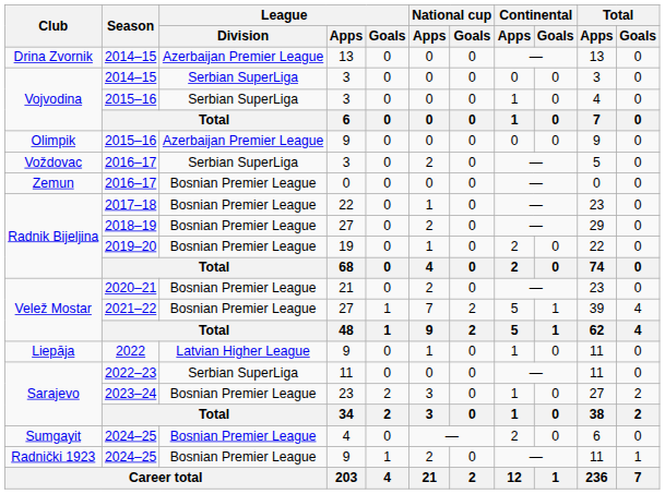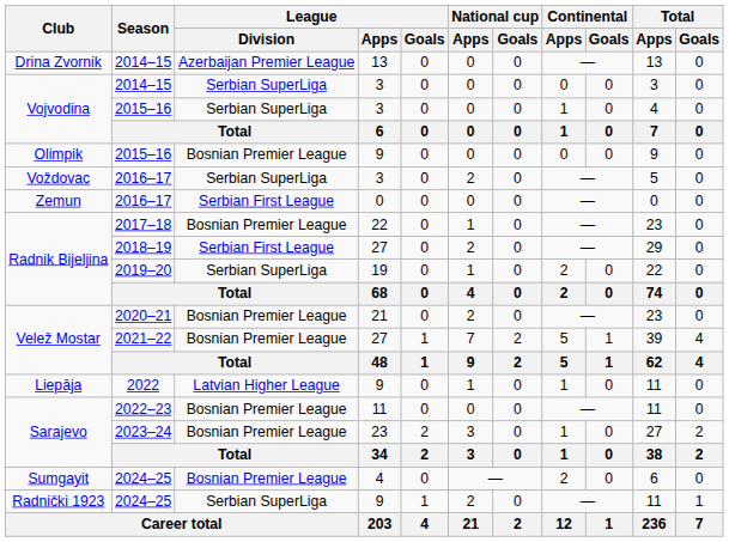 <table class="wikitable" style="text-align:center">
 <tr>
 <th rowspan=2>Club</th>
 <th rowspan=2>Season</th>
 <th colspan=3>League</th>
 <th colspan=2>National cup</th>
 <th colspan=2>Continental</th>
 <th colspan=2>Total</th>
 </tr>
 <tr>
 <th>Division</th>
 <th>Apps</th>
 <th>Goals</th>
 <th>Apps</th>
 <th>Goals</th>
 <th>Apps</th>
 <th>Goals</th>
 <th>Apps</th>
 <th>Goals</th>
 </tr>
 <tr>
 <td><a href='#'>Drina Zvornik</a></td>
 <td><a href='#'>2014–15</a></td>
 <td><a href='#'>Azerbaijan Premier League</a></td>
 <td>13</td>
 <td>0</td>
 <td>0</td>
 <td>0</td>
 <td colspan=2>—</td>
 <td>13</td>
 <td>0</td>
 </tr>
 <tr>
 <td rowspan=3><a href='#'>Vojvodina</a></td>
 <td><a href='#'>2014–15</a></td>
 <td><a href='#'>Serbian SuperLiga</a></td>
 <td>3</td>
 <td>0</td>
 <td>0</td>
 <td>0</td>
 <td>0</td>
 <td>0</td>
 <td>3</td>
 <td>0</td>
 </tr>
 <tr>
 <td><a href='#'>2015–16</a></td>
 <td>Serbian SuperLiga</td>
 <td>3</td>
 <td>0</td>
 <td>0</td>
 <td>0</td>
 <td>1</td>
 <td>0</td>
 <td>4</td>
 <td>0</td>
 </tr>
 <tr>
 <th colspan=2>Total</th>
 <th>6</th>
 <th>0</th>
 <th>0</th>
 <th>0</th>
 <th>1</th>
 <th>0</th>
 <th>7</th>
 <th>0</th>
 </tr>
 <tr>
 <td><a href='#'>Olimpik</a></td>
 <td><a href='#'>2015–16</a></td>
-<td><a href='#'>Azerbaijan Premier League</a></td>
+<td>Bosnian Premier League</td>
 <td>9</td>
 <td>0</td>
 <td>0</td>
 <td>0</td>
 <td>0</td>
 <td>0</td>
 <td>9</td>
 <td>0</td>
 </tr>
 <tr>
 <td><a href='#'>Voždovac</a></td>
 <td><a href='#'>2016–17</a></td>
 <td>Serbian SuperLiga</td>
 <td>3</td>
 <td>0</td>
 <td>2</td>
 <td>0</td>
 <td colspan=2>—</td>
 <td>5</td>
 <td>0</td>
 </tr>
 <tr>
 <td><a href='#'>Zemun</a></td>
 <td><a href='#'>2016–17</a></td>
-<td>Bosnian Premier League</td>
+<td><a href='#'>Serbian First League</a></td>
 <td>0</td>
 <td>0</td>
 <td>0</td>
 <td>0</td>
 <td colspan=2>—</td>
 <td>0</td>
 <td>0</td>
 </tr>
 <tr>
 <td rowspan=4><a href='#'>Radnik Bijeljina</a></td>
 <td><a href='#'>2017–18</a></td>
 <td>Bosnian Premier League</td>
 <td>22</td>
 <td>0</td>
 <td>1</td>
 <td>0</td>
 <td colspan=2>—</td>
 <td>23</td>
 <td>0</td>
 </tr>
 <tr>
 <td><a href='#'>2018–19</a></td>
-<td>Bosnian Premier League</td>
+<td><a href='#'>Serbian First League</a></td>
 <td>27</td>
 <td>0</td>
 <td>2</td>
 <td>0</td>
 <td colspan=2>—</td>
 <td>29</td>
 <td>0</td>
 </tr>
 <tr>
 <td><a href='#'>2019–20</a></td>
-<td>Bosnian Premier League</td>
+<td>Serbian SuperLiga</td>
 <td>19</td>
 <td>0</td>
 <td>1</td>
 <td>0</td>
 <td>2</td>
 <td>0</td>
 <td>22</td>
 <td>0</td>
 </tr>
 <tr>
 <th colspan=2>Total</th>
 <th>68</th>
 <th>0</th>
 <th>4</th>
 <th>0</th>
 <th>2</th>
 <th>0</th>
 <th>74</th>
 <th>0</th>
 </tr>
 <tr>
 <td rowspan=3><a href='#'>Velež Mostar</a></td>
 <td><a href='#'>2020–21</a></td>
 <td>Bosnian Premier League</td>
 <td>21</td>
 <td>0</td>
 <td>2</td>
 <td>0</td>
 <td colspan=2>—</td>
 <td>23</td>
 <td>0</td>
 </tr>
 <tr>
 <td><a href='#'>2021–22</a></td>
 <td>Bosnian Premier League</td>
 <td>27</td>
 <td>1</td>
 <td>7</td>
 <td>2</td>
 <td>5</td>
 <td>1</td>
 <td>39</td>
 <td>4</td>
 </tr>
 <tr>
 <th colspan=2>Total</th>
 <th>48</th>
 <th>1</th>
 <th>9</th>
 <th>2</th>
 <th>5</th>
 <th>1</th>
 <th>62</th>
 <th>4</th>
 </tr>
 <tr>
 <td><a href='#'>Liepāja</a></td>
 <td><a href='#'>2022</a></td>
 <td><a href='#'>Latvian Higher League</a></td>
 <td>9</td>
 <td>0</td>
 <td>1</td>
 <td>0</td>
 <td>1</td>
 <td>0</td>
 <td>11</td>
 <td>0</td>
 </tr>
 <tr>
 <td rowspan=3><a href='#'>Sarajevo</a></td>
 <td><a href='#'>2022–23</a></td>
-<td>Serbian SuperLiga</td>
+<td>Bosnian Premier League</td>
 <td>11</td>
 <td>0</td>
 <td>0</td>
 <td>0</td>
 <td colspan=2>—</td>
 <td>11</td>
 <td>0</td>
 </tr>
 <tr>
 <td><a href='#'>2023–24</a></td>
 <td>Bosnian Premier League</td>
 <td>23</td>
 <td>2</td>
 <td>3</td>
 <td>0</td>
 <td>1</td>
 <td>0</td>
 <td>27</td>
 <td>2</td>
 </tr>
 <tr>
 <th colspan=2>Total</th>
 <th>34</th>
 <th>2</th>
 <th>3</th>
 <th>0</th>
 <th>1</th>
 <th>0</th>
 <th>38</th>
 <th>2</th>
 </tr>
 <tr>
 <td><a href='#'>Sumgayit</a></td>
 <td><a href='#'>2024–25</a></td>
 <td><a href='#'>Bosnian Premier League</a></td>
 <td>4</td>
 <td>0</td>
 <td colspan=2>—</td>
 <td>2</td>
 <td>0</td>
 <td>6</td>
 <td>0</td>
 </tr>
 <tr>
 <td><a href='#'>Radnički 1923</a></td>
 <td><a href='#'>2024–25</a></td>
-<td>Bosnian Premier League</td>
+<td>Serbian SuperLiga</td>
 <td>9</td>
 <td>1</td>
 <td>2</td>
 <td>0</td>
 <td colspan=2>—</td>
 <td>11</td>
 <td>1</td>
 </tr>
 <tr>
 <th colspan=3>Career total</th>
 <th>203</th>
 <th>4</th>
 <th>21</th>
 <th>2</th>
 <th>12</th>
 <th>1</th>
 <th>236</th>
 <th>7</th>
 </tr>
 </table>
